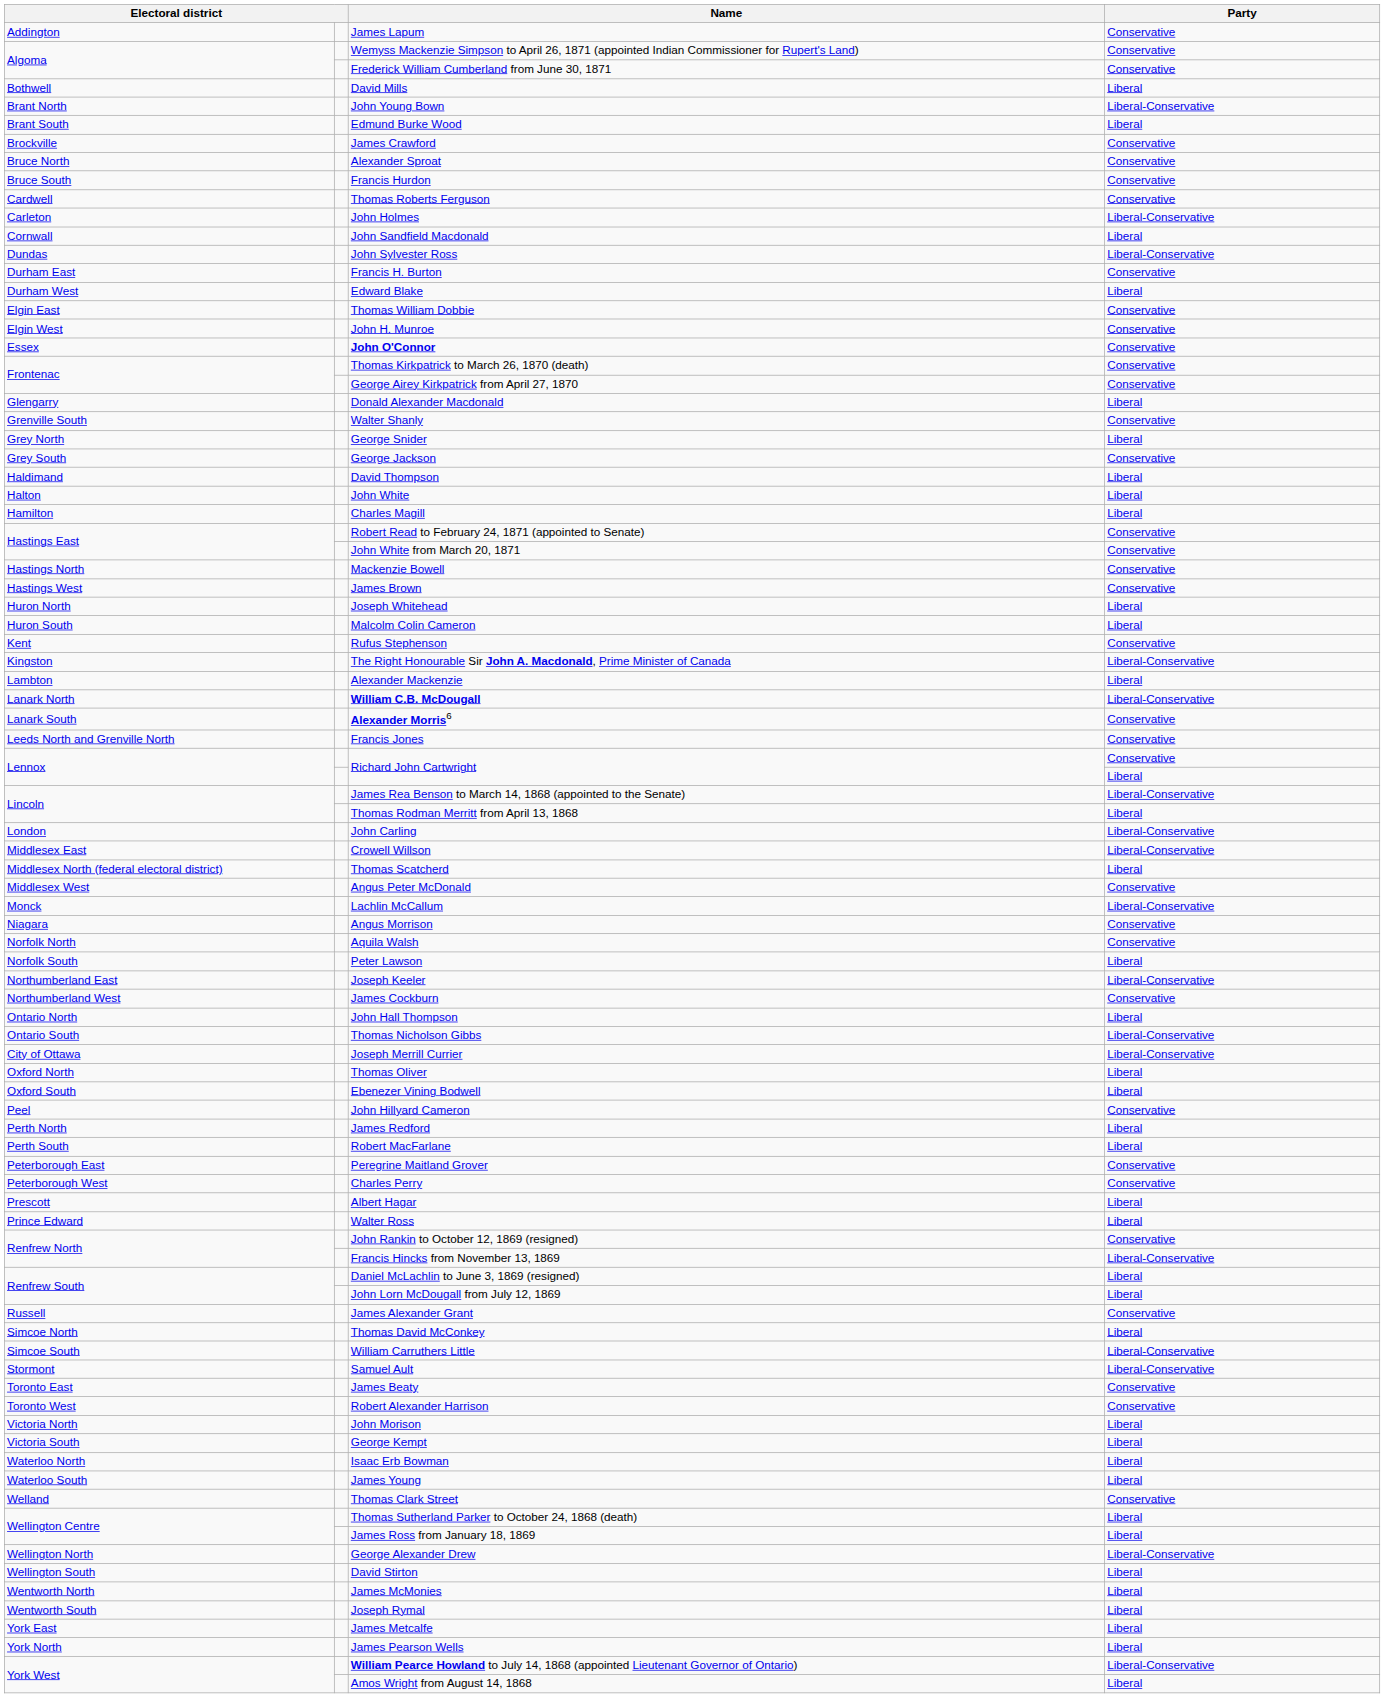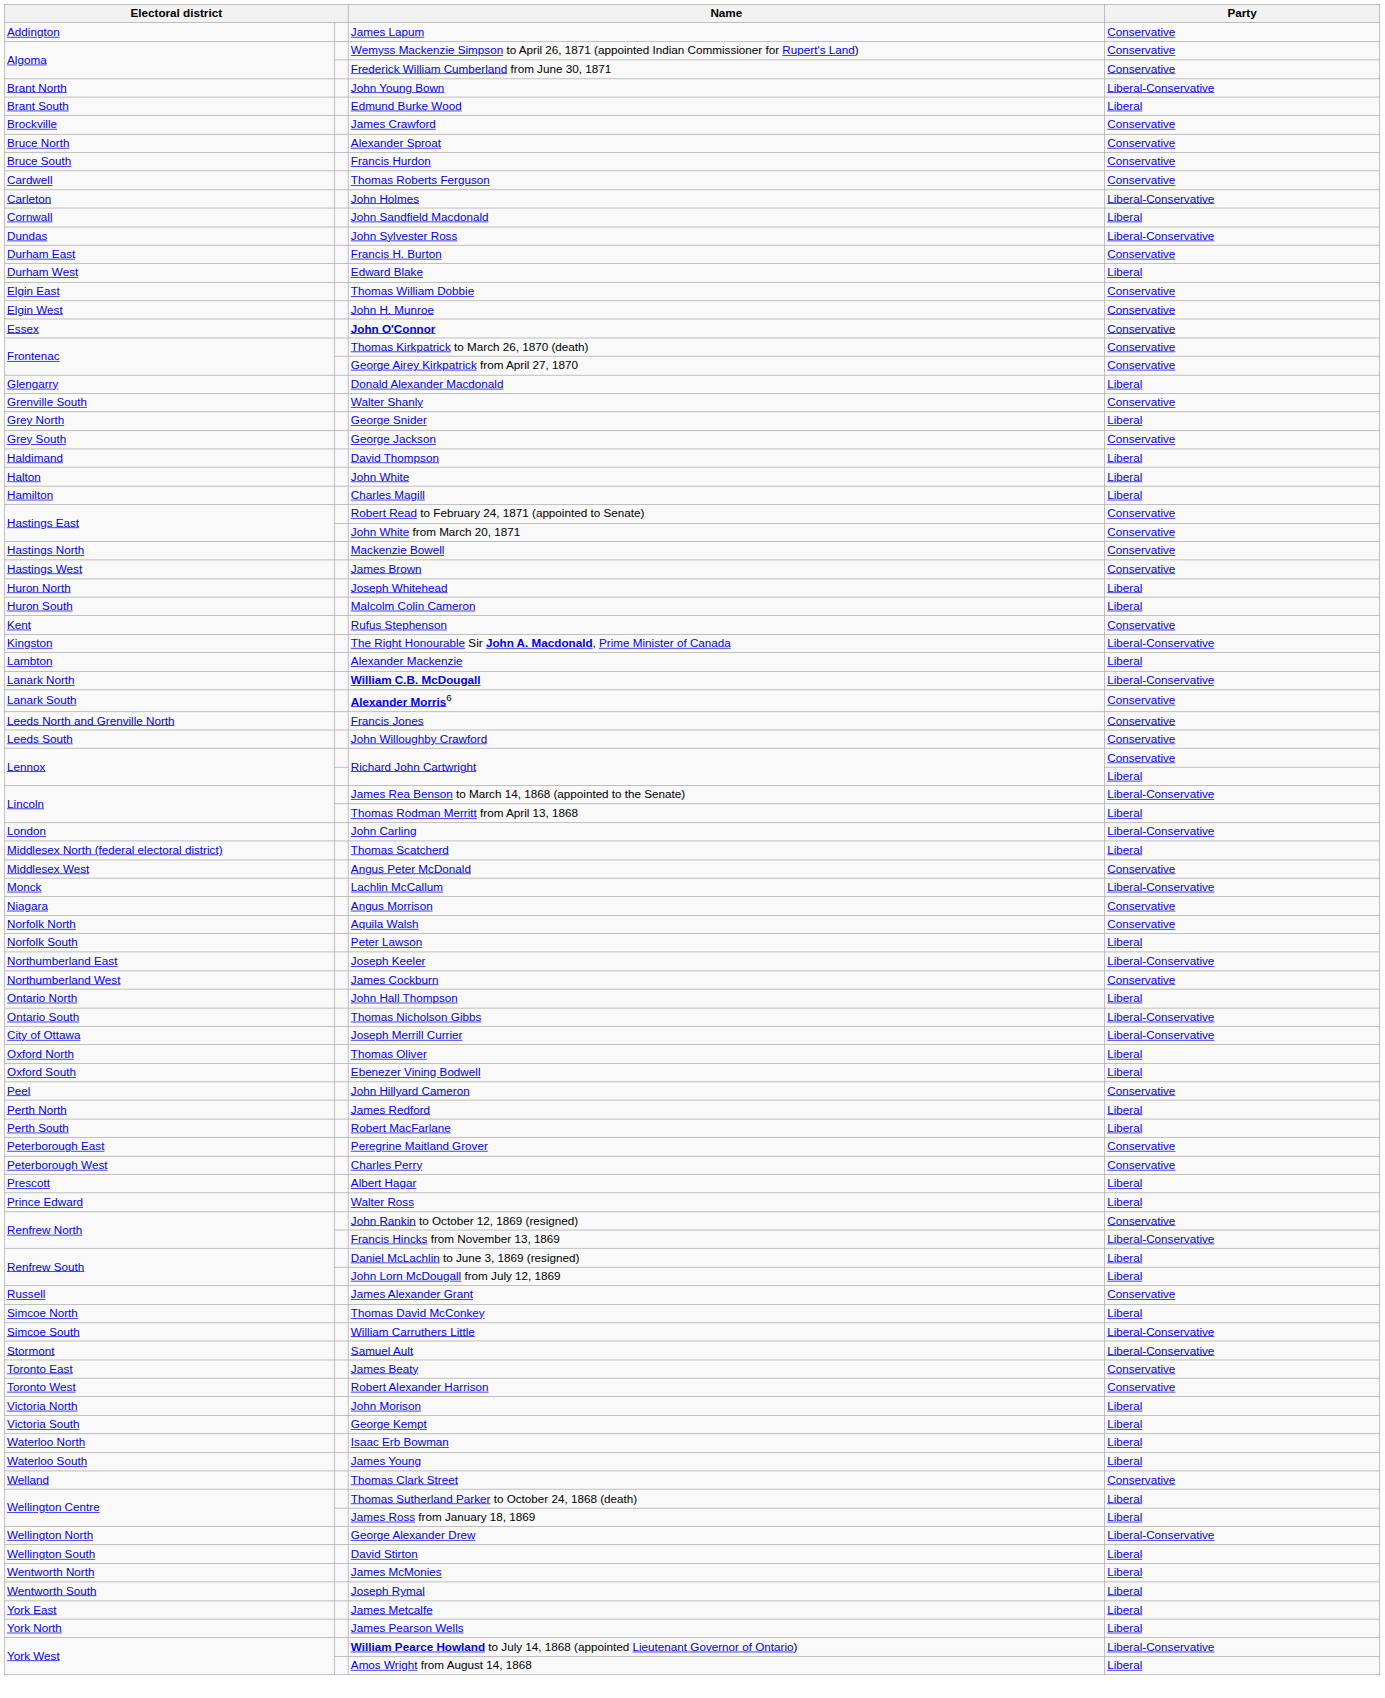 <table class="wikitable" width=95%>
 <tr>
 <th colspan=2 width=25%>Electoral district</th>
 <th>Name</th>
 <th width=20%>Party</th>
 </tr>
 <tr>
 <td width=24%><a href='#'>Addington</a></td>
 <td></td>
 <td><a href='#'>James Lapum</a></td>
 <td><a href='#'>Conservative</a></td>
 </tr>
 <tr>
 <td rowspan=2><a href='#'>Algoma</a></td>
 <td></td>
 <td><a href='#'>Wemyss Mackenzie Simpson</a> to April 26, 1871 (appointed Indian Commissioner for <a href='#'>Rupert's Land</a>)</td>
 <td><a href='#'>Conservative</a></td>
 </tr>
 <tr>
 <td></td>
 <td><a href='#'>Frederick William Cumberland</a> from June 30, 1871</td>
 <td><a href='#'>Conservative</a></td>
-</tr>
-<tr>
-<td><a href='#'>Bothwell</a></td>
-<td></td>
-<td><a href='#'>David Mills</a></td>
-<td><a href='#'>Liberal</a></td>
 </tr>
 <tr>
 <td><a href='#'>Brant North</a></td>
 <td></td>
 <td><a href='#'>John Young Bown</a></td>
 <td><a href='#'>Liberal-Conservative</a></td>
 </tr>
 <tr>
 <td><a href='#'>Brant South</a></td>
 <td></td>
 <td><a href='#'>Edmund Burke Wood</a></td>
 <td><a href='#'>Liberal</a></td>
 </tr>
 <tr>
 <td><a href='#'>Brockville</a></td>
 <td></td>
 <td><a href='#'>James Crawford</a></td>
 <td><a href='#'>Conservative</a></td>
 </tr>
 <tr>
 <td><a href='#'>Bruce North</a></td>
 <td></td>
 <td><a href='#'>Alexander Sproat</a></td>
 <td><a href='#'>Conservative</a></td>
 </tr>
 <tr>
 <td><a href='#'>Bruce South</a></td>
 <td></td>
 <td><a href='#'>Francis Hurdon</a></td>
 <td><a href='#'>Conservative</a></td>
 </tr>
 <tr>
 <td><a href='#'>Cardwell</a></td>
 <td></td>
 <td><a href='#'>Thomas Roberts Ferguson</a></td>
 <td><a href='#'>Conservative</a></td>
 </tr>
 <tr>
 <td><a href='#'>Carleton</a></td>
 <td></td>
 <td><a href='#'>John Holmes</a></td>
 <td><a href='#'>Liberal-Conservative</a></td>
 </tr>
 <tr>
 <td><a href='#'>Cornwall</a></td>
 <td></td>
 <td><a href='#'>John Sandfield Macdonald</a></td>
 <td><a href='#'>Liberal</a></td>
 </tr>
 <tr>
 <td><a href='#'>Dundas</a></td>
 <td></td>
 <td><a href='#'>John Sylvester Ross</a></td>
 <td><a href='#'>Liberal-Conservative</a></td>
 </tr>
 <tr>
 <td><a href='#'>Durham East</a></td>
 <td></td>
 <td><a href='#'>Francis H. Burton</a></td>
 <td><a href='#'>Conservative</a></td>
 </tr>
 <tr>
 <td><a href='#'>Durham West</a></td>
 <td></td>
 <td><a href='#'>Edward Blake</a></td>
 <td><a href='#'>Liberal</a></td>
 </tr>
 <tr>
 <td><a href='#'>Elgin East</a></td>
 <td></td>
 <td><a href='#'>Thomas William Dobbie</a></td>
 <td><a href='#'>Conservative</a></td>
 </tr>
 <tr>
 <td><a href='#'>Elgin West</a></td>
 <td></td>
 <td><a href='#'>John H. Munroe</a></td>
 <td><a href='#'>Conservative</a></td>
 </tr>
 <tr>
 <td><a href='#'>Essex</a></td>
 <td></td>
 <td><strong><a href='#'>John O'Connor</a></strong></td>
 <td><a href='#'>Conservative</a></td>
 </tr>
 <tr>
 <td rowspan=2><a href='#'>Frontenac</a></td>
 <td></td>
 <td><a href='#'>Thomas Kirkpatrick</a> to March 26, 1870 (death)</td>
 <td><a href='#'>Conservative</a></td>
 </tr>
 <tr>
 <td></td>
 <td><a href='#'>George Airey Kirkpatrick</a> from April 27, 1870</td>
 <td><a href='#'>Conservative</a></td>
 </tr>
 <tr>
 <td><a href='#'>Glengarry</a></td>
 <td></td>
 <td><a href='#'>Donald Alexander Macdonald</a></td>
 <td><a href='#'>Liberal</a></td>
 </tr>
 <tr>
 <td><a href='#'>Grenville South</a></td>
 <td></td>
 <td><a href='#'>Walter Shanly</a></td>
 <td><a href='#'>Conservative</a></td>
 </tr>
 <tr>
 <td><a href='#'>Grey North</a></td>
 <td></td>
 <td><a href='#'>George Snider</a></td>
 <td><a href='#'>Liberal</a></td>
 </tr>
 <tr>
 <td><a href='#'>Grey South</a></td>
 <td></td>
 <td><a href='#'>George Jackson</a></td>
 <td><a href='#'>Conservative</a></td>
 </tr>
 <tr>
 <td><a href='#'>Haldimand</a></td>
 <td></td>
 <td><a href='#'>David Thompson</a></td>
 <td><a href='#'>Liberal</a></td>
 </tr>
 <tr>
 <td><a href='#'>Halton</a></td>
 <td></td>
 <td><a href='#'>John White</a></td>
 <td><a href='#'>Liberal</a></td>
 </tr>
 <tr>
 <td><a href='#'>Hamilton</a></td>
 <td></td>
 <td><a href='#'>Charles Magill</a></td>
 <td><a href='#'>Liberal</a></td>
 </tr>
 <tr>
 <td rowspan=2><a href='#'>Hastings East</a></td>
 <td></td>
 <td><a href='#'>Robert Read</a> to February 24, 1871 (appointed to Senate)</td>
 <td><a href='#'>Conservative</a></td>
 </tr>
 <tr>
 <td></td>
 <td><a href='#'>John White</a> from March 20, 1871</td>
 <td><a href='#'>Conservative</a></td>
 </tr>
 <tr>
 <td><a href='#'>Hastings North</a></td>
 <td></td>
 <td><a href='#'>Mackenzie Bowell</a></td>
 <td><a href='#'>Conservative</a></td>
 </tr>
 <tr>
 <td><a href='#'>Hastings West</a></td>
 <td></td>
 <td><a href='#'>James Brown</a></td>
 <td><a href='#'>Conservative</a></td>
 </tr>
 <tr>
 <td><a href='#'>Huron North</a></td>
 <td></td>
 <td><a href='#'>Joseph Whitehead</a></td>
 <td><a href='#'>Liberal</a></td>
 </tr>
 <tr>
 <td><a href='#'>Huron South</a></td>
 <td></td>
 <td><a href='#'>Malcolm Colin Cameron</a></td>
 <td><a href='#'>Liberal</a></td>
 </tr>
 <tr>
 <td><a href='#'>Kent</a></td>
 <td></td>
 <td><a href='#'>Rufus Stephenson</a></td>
 <td><a href='#'>Conservative</a></td>
 </tr>
 <tr>
 <td><a href='#'>Kingston</a></td>
 <td></td>
 <td><a href='#'>The Right Honourable</a> Sir <strong><a href='#'>John A. Macdonald</a></strong>, <a href='#'>Prime Minister of Canada</a></td>
 <td><a href='#'>Liberal-Conservative</a></td>
 </tr>
 <tr>
 <td><a href='#'>Lambton</a></td>
 <td></td>
 <td><a href='#'>Alexander Mackenzie</a></td>
 <td><a href='#'>Liberal</a></td>
 </tr>
 <tr>
 <td><a href='#'>Lanark North</a></td>
 <td></td>
 <td><strong><a href='#'>William C.B. McDougall</a></strong></td>
 <td><a href='#'>Liberal-Conservative</a></td>
 </tr>
 <tr>
 <td><a href='#'>Lanark South</a></td>
 <td></td>
 <td><strong><a href='#'>Alexander Morris</a></strong><sup>6</sup></td>
 <td><a href='#'>Conservative</a></td>
 </tr>
 <tr>
 <td><a href='#'>Leeds North and Grenville North</a></td>
 <td></td>
 <td><a href='#'>Francis Jones</a></td>
 <td><a href='#'>Conservative</a></td>
 </tr>
 <tr>
+<td><a href='#'>Leeds South</a></td>
+<td></td>
+<td><a href='#'>John Willoughby Crawford</a></td>
+<td><a href='#'>Conservative</a></td>
+</tr>
+<tr>
 <td rowspan=2><a href='#'>Lennox</a></td>
 <td></td>
 <td rowspan=2><a href='#'>Richard John Cartwright</a></td>
 <td><a href='#'>Conservative</a></td>
 </tr>
 <tr>
 <td></td>
 <td><a href='#'>Liberal</a></td>
 </tr>
 <tr>
 <td rowspan=2><a href='#'>Lincoln</a></td>
 <td></td>
 <td><a href='#'>James Rea Benson</a> to March 14, 1868 (appointed to the Senate)</td>
 <td><a href='#'>Liberal-Conservative</a></td>
 </tr>
 <tr>
 <td></td>
 <td><a href='#'>Thomas Rodman Merritt</a> from April 13, 1868</td>
 <td><a href='#'>Liberal</a></td>
 </tr>
 <tr>
 <td><a href='#'>London</a></td>
 <td></td>
 <td><a href='#'>John Carling</a></td>
-<td><a href='#'>Liberal-Conservative</a></td>
-</tr>
-<tr>
-<td><a href='#'>Middlesex East</a></td>
-<td></td>
-<td><a href='#'>Crowell Willson</a></td>
 <td><a href='#'>Liberal-Conservative</a></td>
 </tr>
 <tr>
 <td><a href='#'>Middlesex North (federal electoral district)</a></td>
 <td></td>
 <td><a href='#'>Thomas Scatcherd</a></td>
 <td><a href='#'>Liberal</a></td>
 </tr>
 <tr>
 <td><a href='#'>Middlesex West</a></td>
 <td></td>
 <td><a href='#'>Angus Peter McDonald</a></td>
 <td><a href='#'>Conservative</a></td>
 </tr>
 <tr>
 <td><a href='#'>Monck</a></td>
 <td></td>
 <td><a href='#'>Lachlin McCallum</a></td>
 <td><a href='#'>Liberal-Conservative</a></td>
 </tr>
 <tr>
 <td><a href='#'>Niagara</a></td>
 <td></td>
 <td><a href='#'>Angus Morrison</a></td>
 <td><a href='#'>Conservative</a></td>
 </tr>
 <tr>
 <td><a href='#'>Norfolk North</a></td>
 <td></td>
 <td><a href='#'>Aquila Walsh</a></td>
 <td><a href='#'>Conservative</a></td>
 </tr>
 <tr>
 <td><a href='#'>Norfolk South</a></td>
 <td></td>
 <td><a href='#'>Peter Lawson</a></td>
 <td><a href='#'>Liberal</a></td>
 </tr>
 <tr>
 <td><a href='#'>Northumberland East</a></td>
 <td></td>
 <td><a href='#'>Joseph Keeler</a></td>
 <td><a href='#'>Liberal-Conservative</a></td>
 </tr>
 <tr>
 <td><a href='#'>Northumberland West</a></td>
 <td></td>
 <td><a href='#'>James Cockburn</a></td>
 <td><a href='#'>Conservative</a></td>
 </tr>
 <tr>
 <td><a href='#'>Ontario North</a></td>
 <td></td>
 <td><a href='#'>John Hall Thompson</a></td>
 <td><a href='#'>Liberal</a></td>
 </tr>
 <tr>
 <td><a href='#'>Ontario South</a></td>
 <td></td>
 <td><a href='#'>Thomas Nicholson Gibbs</a></td>
 <td><a href='#'>Liberal-Conservative</a></td>
 </tr>
 <tr>
 <td><a href='#'>City of Ottawa</a></td>
 <td></td>
 <td><a href='#'>Joseph Merrill Currier</a></td>
 <td><a href='#'>Liberal-Conservative</a></td>
 </tr>
 <tr>
 <td><a href='#'>Oxford North</a></td>
 <td></td>
 <td><a href='#'>Thomas Oliver</a></td>
 <td><a href='#'>Liberal</a></td>
 </tr>
 <tr>
 <td><a href='#'>Oxford South</a></td>
 <td></td>
 <td><a href='#'>Ebenezer Vining Bodwell</a></td>
 <td><a href='#'>Liberal</a></td>
 </tr>
 <tr>
 <td><a href='#'>Peel</a></td>
 <td></td>
 <td><a href='#'>John Hillyard Cameron</a></td>
 <td><a href='#'>Conservative</a></td>
 </tr>
 <tr>
 <td><a href='#'>Perth North</a></td>
 <td></td>
 <td><a href='#'>James Redford</a></td>
 <td><a href='#'>Liberal</a></td>
 </tr>
 <tr>
 <td><a href='#'>Perth South</a></td>
 <td></td>
 <td><a href='#'>Robert MacFarlane</a></td>
 <td><a href='#'>Liberal</a></td>
 </tr>
 <tr>
 <td><a href='#'>Peterborough East</a></td>
 <td></td>
 <td><a href='#'>Peregrine Maitland Grover</a></td>
 <td><a href='#'>Conservative</a></td>
 </tr>
 <tr>
 <td><a href='#'>Peterborough West</a></td>
 <td></td>
 <td><a href='#'>Charles Perry</a></td>
 <td><a href='#'>Conservative</a></td>
 </tr>
 <tr>
 <td><a href='#'>Prescott</a></td>
 <td></td>
 <td><a href='#'>Albert Hagar</a></td>
 <td><a href='#'>Liberal</a></td>
 </tr>
 <tr>
 <td><a href='#'>Prince Edward</a></td>
 <td></td>
 <td><a href='#'>Walter Ross</a></td>
 <td><a href='#'>Liberal</a></td>
 </tr>
 <tr>
 <td rowspan=2><a href='#'>Renfrew North</a></td>
 <td></td>
 <td><a href='#'>John Rankin</a> to October 12, 1869 (resigned)</td>
 <td><a href='#'>Conservative</a></td>
 </tr>
 <tr>
 <td></td>
 <td><a href='#'>Francis Hincks</a> from November 13, 1869</td>
 <td><a href='#'>Liberal-Conservative</a></td>
 </tr>
 <tr>
 <td rowspan=2><a href='#'>Renfrew South</a></td>
 <td></td>
 <td><a href='#'>Daniel McLachlin</a> to June 3, 1869 (resigned)</td>
 <td><a href='#'>Liberal</a></td>
 </tr>
 <tr>
 <td></td>
 <td><a href='#'>John Lorn McDougall</a> from July 12, 1869</td>
 <td><a href='#'>Liberal</a></td>
 </tr>
 <tr>
 <td><a href='#'>Russell</a></td>
 <td></td>
 <td><a href='#'>James Alexander Grant</a></td>
 <td><a href='#'>Conservative</a></td>
 </tr>
 <tr>
 <td><a href='#'>Simcoe North</a></td>
 <td></td>
 <td><a href='#'>Thomas David McConkey</a></td>
 <td><a href='#'>Liberal</a></td>
 </tr>
 <tr>
 <td><a href='#'>Simcoe South</a></td>
 <td></td>
 <td><a href='#'>William Carruthers Little</a></td>
 <td><a href='#'>Liberal-Conservative</a></td>
 </tr>
 <tr>
 <td><a href='#'>Stormont</a></td>
 <td></td>
 <td><a href='#'>Samuel Ault</a></td>
 <td><a href='#'>Liberal-Conservative</a></td>
 </tr>
 <tr>
 <td><a href='#'>Toronto East</a></td>
 <td></td>
 <td><a href='#'>James Beaty</a></td>
 <td><a href='#'>Conservative</a></td>
 </tr>
 <tr>
 <td><a href='#'>Toronto West</a></td>
 <td></td>
 <td><a href='#'>Robert Alexander Harrison</a></td>
 <td><a href='#'>Conservative</a></td>
 </tr>
 <tr>
 <td><a href='#'>Victoria North</a></td>
 <td></td>
 <td><a href='#'>John Morison</a></td>
 <td><a href='#'>Liberal</a></td>
 </tr>
 <tr>
 <td><a href='#'>Victoria South</a></td>
 <td></td>
 <td><a href='#'>George Kempt</a></td>
 <td><a href='#'>Liberal</a></td>
 </tr>
 <tr>
 <td><a href='#'>Waterloo North</a></td>
 <td></td>
 <td><a href='#'>Isaac Erb Bowman</a></td>
 <td><a href='#'>Liberal</a></td>
 </tr>
 <tr>
 <td><a href='#'>Waterloo South</a></td>
 <td></td>
 <td><a href='#'>James Young</a></td>
 <td><a href='#'>Liberal</a></td>
 </tr>
 <tr>
 <td><a href='#'>Welland</a></td>
 <td></td>
 <td><a href='#'>Thomas Clark Street</a></td>
 <td><a href='#'>Conservative</a></td>
 </tr>
 <tr>
 <td rowspan=2><a href='#'>Wellington Centre</a></td>
 <td></td>
 <td><a href='#'>Thomas Sutherland Parker</a> to October 24, 1868 (death)</td>
 <td><a href='#'>Liberal</a></td>
 </tr>
 <tr>
 <td></td>
 <td><a href='#'>James Ross</a> from January 18, 1869</td>
 <td><a href='#'>Liberal</a></td>
 </tr>
 <tr>
 <td><a href='#'>Wellington North</a></td>
 <td></td>
 <td><a href='#'>George Alexander Drew</a></td>
 <td><a href='#'>Liberal-Conservative</a></td>
 </tr>
 <tr>
 <td><a href='#'>Wellington South</a></td>
 <td></td>
 <td><a href='#'>David Stirton</a></td>
 <td><a href='#'>Liberal</a></td>
 </tr>
 <tr>
 <td><a href='#'>Wentworth North</a></td>
 <td></td>
 <td><a href='#'>James McMonies</a></td>
 <td><a href='#'>Liberal</a></td>
 </tr>
 <tr>
 <td><a href='#'>Wentworth South</a></td>
 <td></td>
 <td><a href='#'>Joseph Rymal</a></td>
 <td><a href='#'>Liberal</a></td>
 </tr>
 <tr>
 <td><a href='#'>York East</a></td>
 <td></td>
 <td><a href='#'>James Metcalfe</a></td>
 <td><a href='#'>Liberal</a></td>
 </tr>
 <tr>
 <td><a href='#'>York North</a></td>
 <td></td>
 <td><a href='#'>James Pearson Wells</a></td>
 <td><a href='#'>Liberal</a></td>
 </tr>
 <tr>
 <td rowspan=2><a href='#'>York West</a></td>
 <td></td>
 <td><strong><a href='#'>William Pearce Howland</a></strong> to July 14, 1868 (appointed <a href='#'>Lieutenant Governor of Ontario</a>)</td>
 <td><a href='#'>Liberal-Conservative</a></td>
 </tr>
 <tr>
 <td></td>
 <td><a href='#'>Amos Wright</a> from August 14, 1868</td>
 <td><a href='#'>Liberal</a></td>
 </tr>
 </table>
